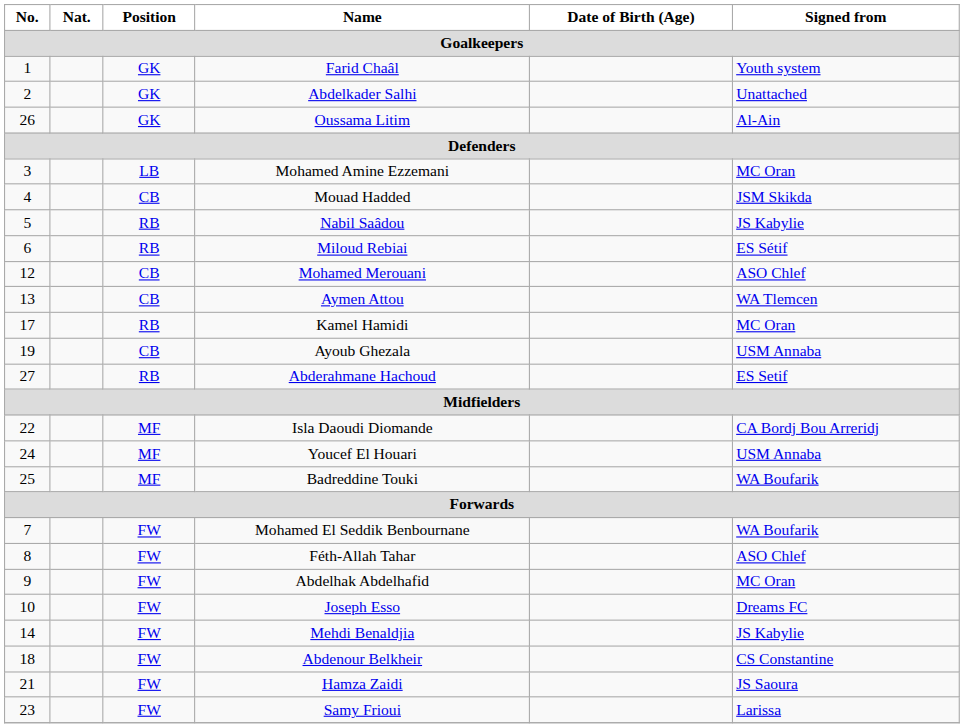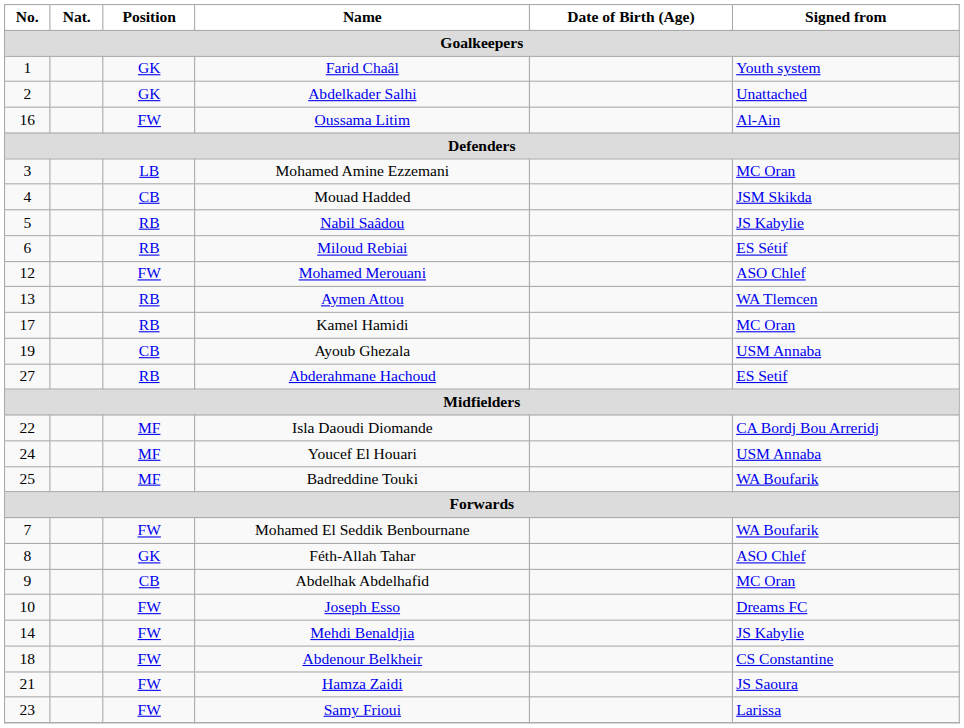 <table class="wikitable" style="text-align:center; font-size:90%; width:70%">
 <tr>
 <th style="background:white; color:black; text-align:center;">No.</th>
 <th style="background:white; color:black; text-align:center;">Nat.</th>
 <th style="background:white; color:black; text-align:center;">Position</th>
 <th style="background:white; color:black; text-align:center;">Name</th>
 <th style="background:white; color:black; text-align:center;">Date of Birth (Age)</th>
 <th style="background:white; color:black; text-align:center;">Signed from</th>
 </tr>
 <tr>
 <th colspan=10 style="background:#DCDCDC; text-align:center;">Goalkeepers</th>
 </tr>
 <tr>
 <td>1</td>
 <td></td>
 <td><a href='#'>GK</a></td>
 <td><a href='#'>Farid Chaâl</a></td>
 <td></td>
 <td style="text-align:left"> <a href='#'>Youth system</a></td>
 </tr>
 <tr>
 <td>2</td>
 <td></td>
 <td><a href='#'>GK</a></td>
 <td><a href='#'>Abdelkader Salhi</a></td>
 <td></td>
 <td style="text-align:left"> <a href='#'>Unattached</a></td>
 </tr>
 <tr>
-<td>26</td>
+<td>16</td>
 <td></td>
-<td><a href='#'>GK</a></td>
+<td><a href='#'>FW</a></td>
 <td><a href='#'>Oussama Litim</a></td>
 <td></td>
 <td style="text-align:left"> <a href='#'>Al-Ain</a></td>
 </tr>
 <tr>
 <th colspan=10 style="background:#DCDCDC; text-align:center;">Defenders</th>
 </tr>
 <tr>
 <td>3</td>
 <td></td>
 <td><a href='#'>LB</a></td>
 <td>Mohamed Amine Ezzemani</td>
 <td></td>
 <td style="text-align:left"> <a href='#'>MC Oran</a></td>
 </tr>
 <tr>
 <td>4</td>
 <td></td>
 <td><a href='#'>CB</a></td>
 <td>Mouad Hadded</td>
 <td></td>
 <td style="text-align:left"> <a href='#'>JSM Skikda</a></td>
 </tr>
 <tr>
 <td>5</td>
 <td></td>
 <td><a href='#'>RB</a></td>
 <td><a href='#'>Nabil Saâdou</a></td>
 <td></td>
 <td style="text-align:left"> <a href='#'>JS Kabylie</a></td>
 </tr>
 <tr>
 <td>6</td>
 <td></td>
 <td><a href='#'>RB</a></td>
 <td><a href='#'>Miloud Rebiai</a></td>
 <td></td>
 <td style="text-align:left"> <a href='#'>ES Sétif</a></td>
 </tr>
 <tr>
 <td>12</td>
 <td></td>
-<td><a href='#'>CB</a></td>
+<td><a href='#'>FW</a></td>
 <td><a href='#'>Mohamed Merouani</a></td>
 <td></td>
 <td style="text-align:left"> <a href='#'>ASO Chlef</a></td>
 </tr>
 <tr>
 <td>13</td>
 <td></td>
-<td><a href='#'>CB</a></td>
+<td><a href='#'>RB</a></td>
 <td><a href='#'>Aymen Attou</a></td>
 <td></td>
 <td style="text-align:left"> <a href='#'>WA Tlemcen</a></td>
 </tr>
 <tr>
 <td>17</td>
 <td></td>
 <td><a href='#'>RB</a></td>
 <td>Kamel Hamidi</td>
 <td></td>
 <td style="text-align:left"> <a href='#'>MC Oran</a></td>
 </tr>
 <tr>
 <td>19</td>
 <td></td>
 <td><a href='#'>CB</a></td>
 <td>Ayoub Ghezala</td>
 <td></td>
 <td style="text-align:left"> <a href='#'>USM Annaba</a></td>
 </tr>
 <tr>
 <td>27</td>
 <td></td>
 <td><a href='#'>RB</a></td>
 <td><a href='#'>Abderahmane Hachoud</a></td>
 <td></td>
 <td style="text-align:left"> <a href='#'>ES Setif</a></td>
 </tr>
 <tr>
 <th colspan=10 style="background:#DCDCDC; text-align:center;">Midfielders</th>
 </tr>
 <tr>
 <td>22</td>
 <td></td>
 <td><a href='#'>MF</a></td>
 <td>Isla Daoudi Diomande</td>
 <td></td>
 <td style="text-align:left"> <a href='#'>CA Bordj Bou Arreridj</a></td>
 </tr>
 <tr>
 <td>24</td>
 <td></td>
 <td><a href='#'>MF</a></td>
 <td>Youcef El Houari</td>
 <td></td>
 <td style="text-align:left"> <a href='#'>USM Annaba</a></td>
 </tr>
 <tr>
 <td>25</td>
 <td></td>
 <td><a href='#'>MF</a></td>
 <td>Badreddine Touki</td>
 <td></td>
 <td style="text-align:left"> <a href='#'>WA Boufarik</a></td>
 </tr>
 <tr>
 <th colspan=10 style="background:#DCDCDC; text-align:center;">Forwards</th>
 </tr>
 <tr>
 <td>7</td>
 <td></td>
 <td><a href='#'>FW</a></td>
 <td>Mohamed El Seddik Benbournane</td>
 <td></td>
 <td style="text-align:left"> <a href='#'>WA Boufarik</a></td>
 </tr>
 <tr>
 <td>8</td>
 <td></td>
-<td><a href='#'>FW</a></td>
+<td><a href='#'>GK</a></td>
 <td>Féth-Allah Tahar</td>
 <td></td>
 <td style="text-align:left"> <a href='#'>ASO Chlef</a></td>
 </tr>
 <tr>
 <td>9</td>
 <td></td>
-<td><a href='#'>FW</a></td>
+<td><a href='#'>CB</a></td>
 <td>Abdelhak Abdelhafid</td>
 <td></td>
 <td style="text-align:left"> <a href='#'>MC Oran</a></td>
 </tr>
 <tr>
 <td>10</td>
 <td></td>
 <td><a href='#'>FW</a></td>
 <td><a href='#'>Joseph Esso</a></td>
 <td></td>
 <td style="text-align:left"> <a href='#'>Dreams FC</a></td>
 </tr>
 <tr>
 <td>14</td>
 <td></td>
 <td><a href='#'>FW</a></td>
 <td><a href='#'>Mehdi Benaldjia</a></td>
 <td></td>
 <td style="text-align:left"> <a href='#'>JS Kabylie</a></td>
 </tr>
 <tr>
 <td>18</td>
 <td></td>
 <td><a href='#'>FW</a></td>
 <td><a href='#'>Abdenour Belkheir</a></td>
 <td></td>
 <td style="text-align:left"> <a href='#'>CS Constantine</a></td>
 </tr>
 <tr>
 <td>21</td>
 <td></td>
 <td><a href='#'>FW</a></td>
 <td><a href='#'>Hamza Zaidi</a></td>
 <td></td>
 <td style="text-align:left"> <a href='#'>JS Saoura</a></td>
 </tr>
 <tr>
 <td>23</td>
 <td></td>
 <td><a href='#'>FW</a></td>
 <td><a href='#'>Samy Frioui</a></td>
 <td></td>
 <td style="text-align:left"> <a href='#'>Larissa</a></td>
 </tr>
 <tr>
 </tr>
 </table>
